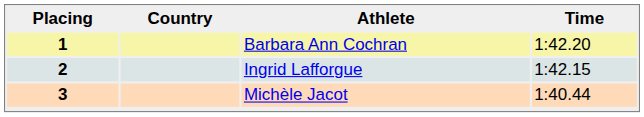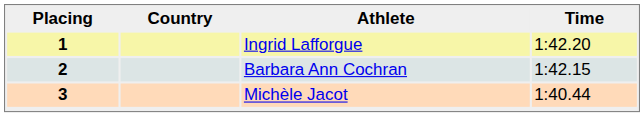 <table style="border-style:solid;border-width:1px;border-color:#808080;background-color:#EFEFEF" cellspacing="2" cellpadding="2" width="600px">
 <tr bgcolor="#EFEFEF">
 <th>Placing</th>
 <th>Country</th>
 <th>Athlete</th>
 <th>Time</th>
 </tr>
 <tr align="center" valign="top" bgcolor="#F7F6A8">
 <th>1</th>
 <td align=left></td>
-<td align="left"><a href='#'>Barbara Ann Cochran</a></td>
+<td align="left"><a href='#'>Ingrid Lafforgue</a></td>
 <td align="left">1:42.20</td>
 </tr>
 <tr align="center" valign="top" bgcolor="#DCE5E5">
 <th>2</th>
 <td align=left></td>
-<td align="left"><a href='#'>Ingrid Lafforgue</a></td>
+<td align="left"><a href='#'>Barbara Ann Cochran</a></td>
 <td align="left">1:42.15</td>
 </tr>
 <tr align="center" valign="top" bgcolor="#FFDAB9">
 <th>3</th>
 <td align=left></td>
 <td align="left"><a href='#'>Michèle Jacot</a></td>
 <td align="left">1:40.44</td>
 </tr>
 <tr align="center" valign="top" bgcolor="#FFFFFF">
 </tr>
 </table>
